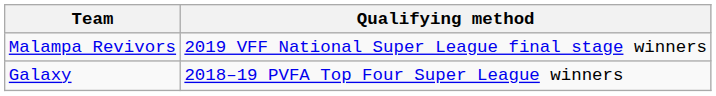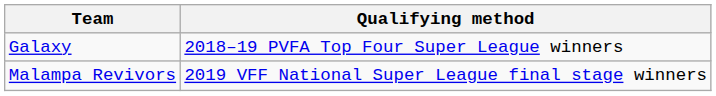 <table class="wikitable sortable">
 <tr>
 <th>Team</th>
 <th>Qualifying method</th>
 </tr>
 <tr>
+<td><a href='#'>Galaxy</a></td>
+<td><a href='#'>2018–19 PVFA Top Four Super League</a> winners</td>
+</tr>
+<tr>
 <td><a href='#'>Malampa Revivors</a></td>
 <td><a href='#'>2019 VFF National Super League final stage</a> winners</td>
 </tr>
-<tr>
-<td><a href='#'>Galaxy</a></td>
-<td><a href='#'>2018–19 PVFA Top Four Super League</a> winners</td>
-</tr>
 </table>
